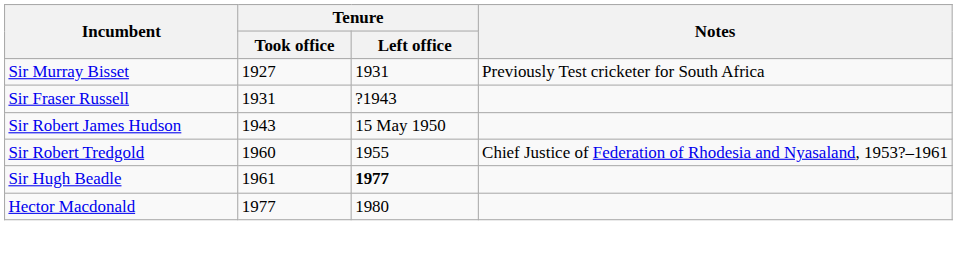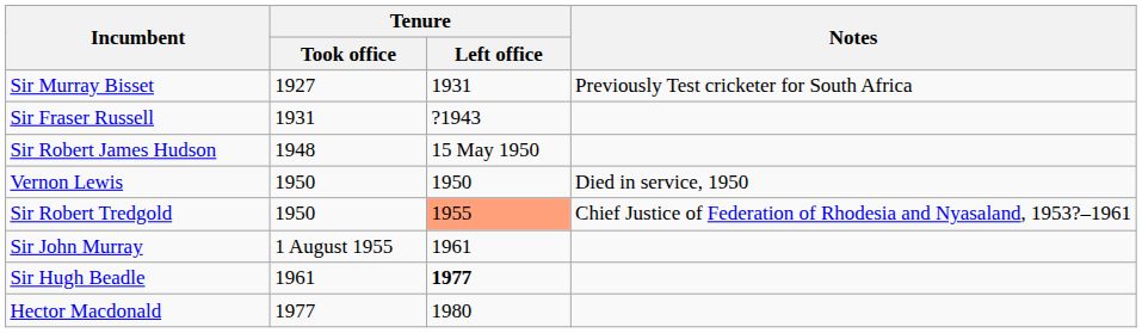 <table class="wikitable" style="text-align:left">
 <tr>
 <th rowspan="2">Incumbent</th>
 <th colspan="2">Tenure</th>
 <th rowspan="2" width=50%>Notes</th>
 </tr>
 <tr>
 <th>Took office</th>
 <th>Left office</th>
 </tr>
 <tr>
 <td><a href='#'>Sir Murray Bisset</a></td>
 <td>1927</td>
 <td>1931</td>
 <td>Previously Test cricketer for South Africa</td>
 </tr>
 <tr>
 <td><a href='#'>Sir Fraser Russell</a></td>
 <td>1931</td>
 <td>?1943</td>
 <td></td>
 </tr>
 <tr>
 <td><a href='#'>Sir Robert James Hudson</a></td>
-<td>1943</td>
+<td>1948</td>
 <td>15 May 1950</td>
 <td></td>
 </tr>
 <tr>
+<td><a href='#'>Vernon Lewis</a></td>
+<td>1950</td>
+<td>1950</td>
+<td>Died in service, 1950</td>
+</tr>
+<tr>
 <td><a href='#'>Sir Robert Tredgold</a></td>
-<td>1960</td>
-<td>1955</td>
+<td>1950</td>
+<td style="background: lightsalmon;">1955</td>
 <td>Chief Justice of <a href='#'>Federation of Rhodesia and Nyasaland</a>, 1953?–1961</td>
+</tr>
+<tr>
+<td><a href='#'>Sir John Murray</a></td>
+<td>1 August 1955</td>
+<td>1961</td>
+<td></td>
 </tr>
 <tr>
 <td><a href='#'>Sir Hugh Beadle</a></td>
 <td>1961</td>
 <td><strong>1977</strong></td>
 <td></td>
 </tr>
 <tr>
 <td><a href='#'>Hector Macdonald</a></td>
 <td>1977</td>
 <td>1980</td>
 <td></td>
 </tr>
 </table>
